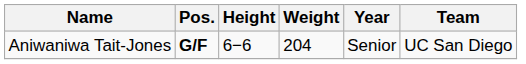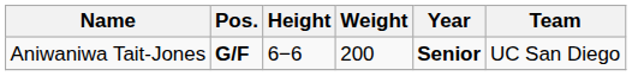 <table class="wikitable sortable" border="1">
 <tr>
 <th>Name</th>
 <th>Pos.</th>
 <th>Height</th>
 <th>Weight</th>
 <th>Year</th>
 <th>Team</th>
 </tr>
 <tr>
 <td>Aniwaniwa Tait-Jones</td>
 <td><strong>G/F</strong></td>
 <td>6−6</td>
-<td>204</td>
-<td>Senior</td>
+<td>200</td>
+<td><strong>Senior</strong></td>
 <td>UC San Diego</td>
 </tr>
 <tr>
 </tr>
 </table>
